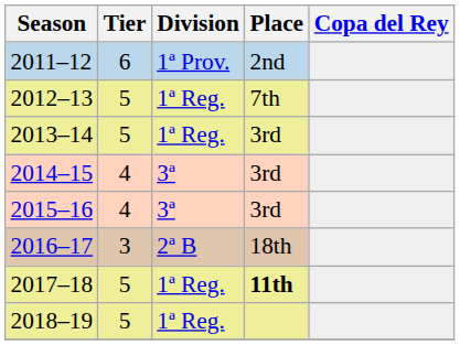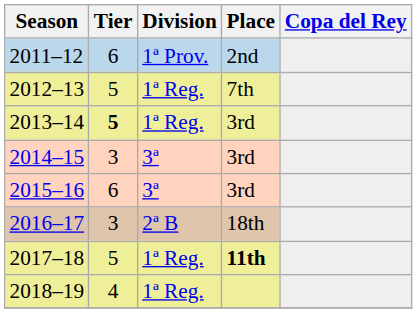 <table class="wikitable">
 <tr style="background:#f0f6fa;">
 <th>Season</th>
 <th>Tier</th>
 <th>Division</th>
 <th>Place</th>
 <th><a href='#'>Copa del Rey</a></th>
 </tr>
 <tr>
 <td style="background:#BBD7EC;">2011–12</td>
 <td style="background:#BBD7EC;" align="center">6</td>
 <td style="background:#BBD7EC;"><a href='#'>1ª Prov.</a></td>
 <td style="background:#BBD7EC;">2nd</td>
 <th style="background:#efefef;"></th>
 </tr>
 <tr>
 <td style="background:#EFEF99;">2012–13</td>
 <td style="background:#EFEF99;" align="center">5</td>
 <td style="background:#EFEF99;"><a href='#'>1ª Reg.</a></td>
 <td style="background:#EFEF99;">7th</td>
 <th style="background:#efefef;"></th>
 </tr>
 <tr>
 <td style="background:#EFEF99;">2013–14</td>
-<td style="background:#EFEF99;" align="center">5</td>
+<td style="background:#EFEF99;" align="center"><strong>5</strong></td>
 <td style="background:#EFEF99;"><a href='#'>1ª Reg.</a></td>
 <td style="background:#EFEF99;">3rd</td>
 <th style="background:#efefef;"></th>
 </tr>
 <tr>
 <td style="background:#FFD3BD;"><a href='#'>2014–15</a></td>
-<td style="background:#FFD3BD;" align="center">4</td>
+<td style="background:#FFD3BD;" align="center">3</td>
 <td style="background:#FFD3BD;"><a href='#'>3ª</a></td>
 <td style="background:#FFD3BD;">3rd</td>
 <td style="background:#efefef;"></td>
 </tr>
 <tr>
 <td style="background:#FFD3BD;"><a href='#'>2015–16</a></td>
-<td style="background:#FFD3BD;" align="center">4</td>
+<td style="background:#FFD3BD;" align="center">6</td>
 <td style="background:#FFD3BD;"><a href='#'>3ª</a></td>
 <td style="background:#FFD3BD;">3rd</td>
 <td style="background:#efefef;"></td>
 </tr>
 <tr>
 <td style="background:#DEC5AB;"><a href='#'>2016–17</a></td>
 <td style="background:#DEC5AB;" align="center">3</td>
 <td style="background:#DEC5AB;"><a href='#'>2ª B</a></td>
 <td style="background:#DEC5AB;">18th</td>
 <th style="background:#efefef;"></th>
 </tr>
 <tr>
 <td style="background:#EFEF99;">2017–18</td>
 <td style="background:#EFEF99;" align="center">5</td>
 <td style="background:#EFEF99;"><a href='#'>1ª Reg.</a></td>
 <td style="background:#EFEF99;"><strong>11th</strong></td>
 <th style="background:#efefef;"></th>
 </tr>
 <tr>
 <td style="background:#EFEF99;">2018–19</td>
-<td style="background:#EFEF99;" align="center">5</td>
+<td style="background:#EFEF99;" align="center">4</td>
 <td style="background:#EFEF99;"><a href='#'>1ª Reg.</a></td>
 <td style="background:#EFEF99;"></td>
 <th style="background:#efefef;"></th>
 </tr>
 <tr>
 </tr>
 </table>
